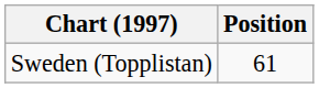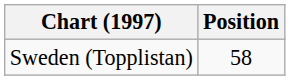 <table class="wikitable">
 <tr>
 <th>Chart (1997)</th>
 <th>Position</th>
 </tr>
 <tr>
 <td>Sweden (Topplistan)</td>
-<td align="center">61</td>
+<td align="center">58</td>
 </tr>
 </table>
